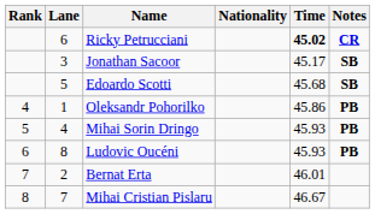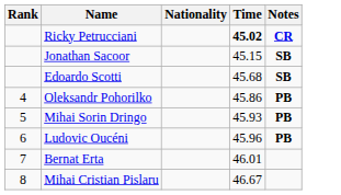 <table class="wikitable sortable" style="text-align:center">
 <tr>
 <th>Rank</th>
-<th>Lane</th>
 <th>Name</th>
 <th>Nationality</th>
 <th>Time</th>
 <th>Notes</th>
 </tr>
 <tr>
 <td></td>
-<td>6</td>
 <td align=left><a href='#'>Ricky Petrucciani</a></td>
 <td align=left></td>
 <td><strong>45.02</strong></td>
 <td><strong><a href='#'>CR</a></strong></td>
 </tr>
 <tr>
 <td></td>
-<td>3</td>
 <td align=left><a href='#'>Jonathan Sacoor</a></td>
 <td align=left></td>
-<td>45.17</td>
+<td>45.15</td>
 <td><strong>SB</strong></td>
 </tr>
 <tr>
 <td></td>
-<td>5</td>
 <td align=left><a href='#'>Edoardo Scotti</a></td>
 <td align=left></td>
 <td>45.68</td>
 <td><strong>SB</strong></td>
 </tr>
 <tr>
 <td>4</td>
-<td>1</td>
 <td align=left><a href='#'>Oleksandr Pohorilko</a></td>
 <td align=left></td>
 <td>45.86</td>
 <td><strong>PB</strong></td>
 </tr>
 <tr>
 <td>5</td>
-<td>4</td>
 <td align=left><a href='#'>Mihai Sorin Dringo</a></td>
 <td align=left></td>
 <td>45.93</td>
 <td><strong>PB</strong></td>
 </tr>
 <tr>
 <td>6</td>
-<td>8</td>
 <td align=left><a href='#'>Ludovic Oucéni</a></td>
 <td align=left></td>
-<td>45.93</td>
+<td>45.96</td>
 <td><strong>PB</strong></td>
 </tr>
 <tr>
 <td>7</td>
-<td>2</td>
 <td align=left><a href='#'>Bernat Erta</a></td>
 <td align=left></td>
 <td>46.01</td>
 <td></td>
 </tr>
 <tr>
 <td>8</td>
-<td>7</td>
 <td align=left><a href='#'>Mihai Cristian Pislaru</a></td>
 <td align=left></td>
 <td>46.67</td>
 <td></td>
 </tr>
 </table>
